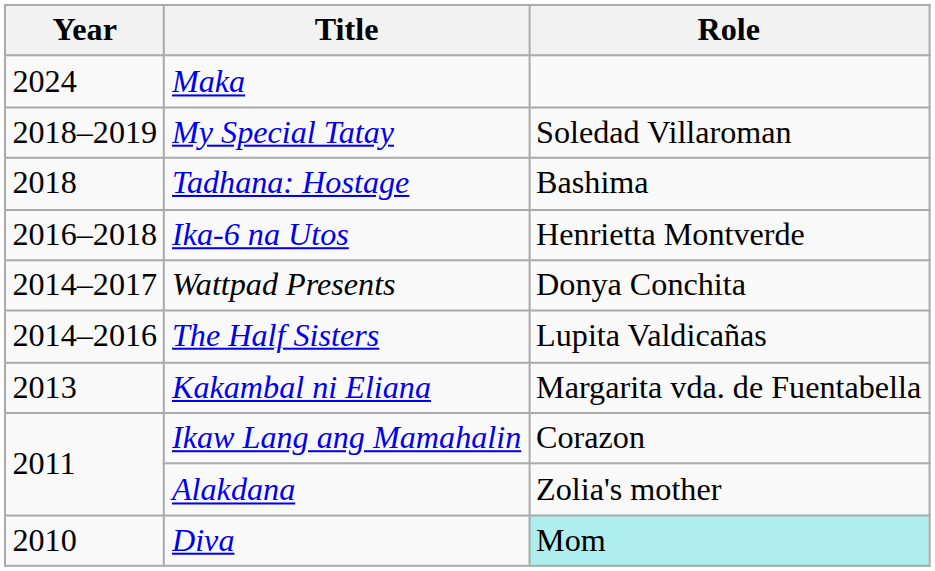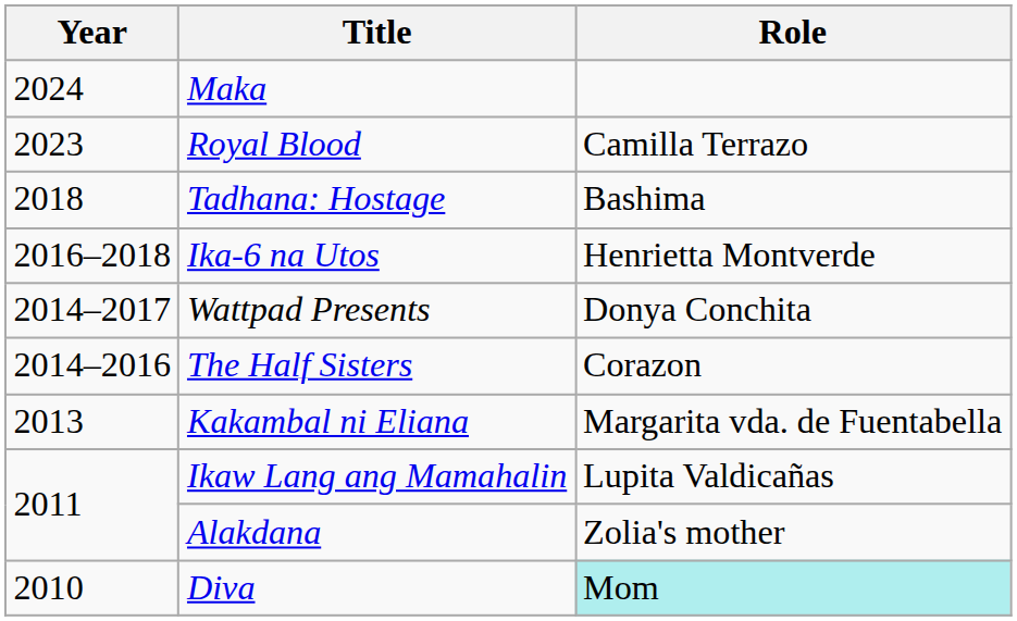 <table class="wikitable sortable">
 <tr>
 <th>Year</th>
 <th>Title</th>
 <th>Role</th>
 </tr>
 <tr>
 <td>2024</td>
 <td><em><a href='#'>Maka</a></em></td>
 <td></td>
 </tr>
 <tr>
-<td>2018–2019</td>
-<td><em><a href='#'>My Special Tatay</a></em></td>
-<td>Soledad Villaroman</td>
+<td>2023</td>
+<td><a href='#'><em>Royal Blood</em></a></td>
+<td>Camilla Terrazo</td>
 </tr>
 <tr>
 <td>2018</td>
 <td><a href='#'><em>Tadhana: Hostage</em></a></td>
 <td>Bashima</td>
 </tr>
 <tr>
 <td>2016–2018</td>
 <td><em><a href='#'>Ika-6 na Utos</a></em></td>
 <td>Henrietta Montverde</td>
 </tr>
 <tr>
 <td>2014–2017</td>
 <td><em>Wattpad Presents</em></td>
 <td>Donya Conchita</td>
 </tr>
 <tr>
 <td>2014–2016</td>
 <td><em><a href='#'>The Half Sisters</a></em></td>
-<td>Lupita Valdicañas</td>
+<td>Corazon</td>
 </tr>
 <tr>
 <td>2013</td>
 <td><em><a href='#'>Kakambal ni Eliana</a></em></td>
 <td>Margarita vda. de Fuentabella</td>
 </tr>
 <tr>
 <td rowspan="2">2011</td>
 <td><em><a href='#'>Ikaw Lang ang Mamahalin</a></em></td>
-<td>Corazon</td>
+<td>Lupita Valdicañas</td>
 </tr>
 <tr>
 <td><em><a href='#'>Alakdana</a></em></td>
 <td>Zolia's mother</td>
 </tr>
 <tr>
 <td>2010</td>
 <td><a href='#'><em>Diva</em></a></td>
 <td style="background: paleturquoise;">Mom</td>
 </tr>
 </table>
